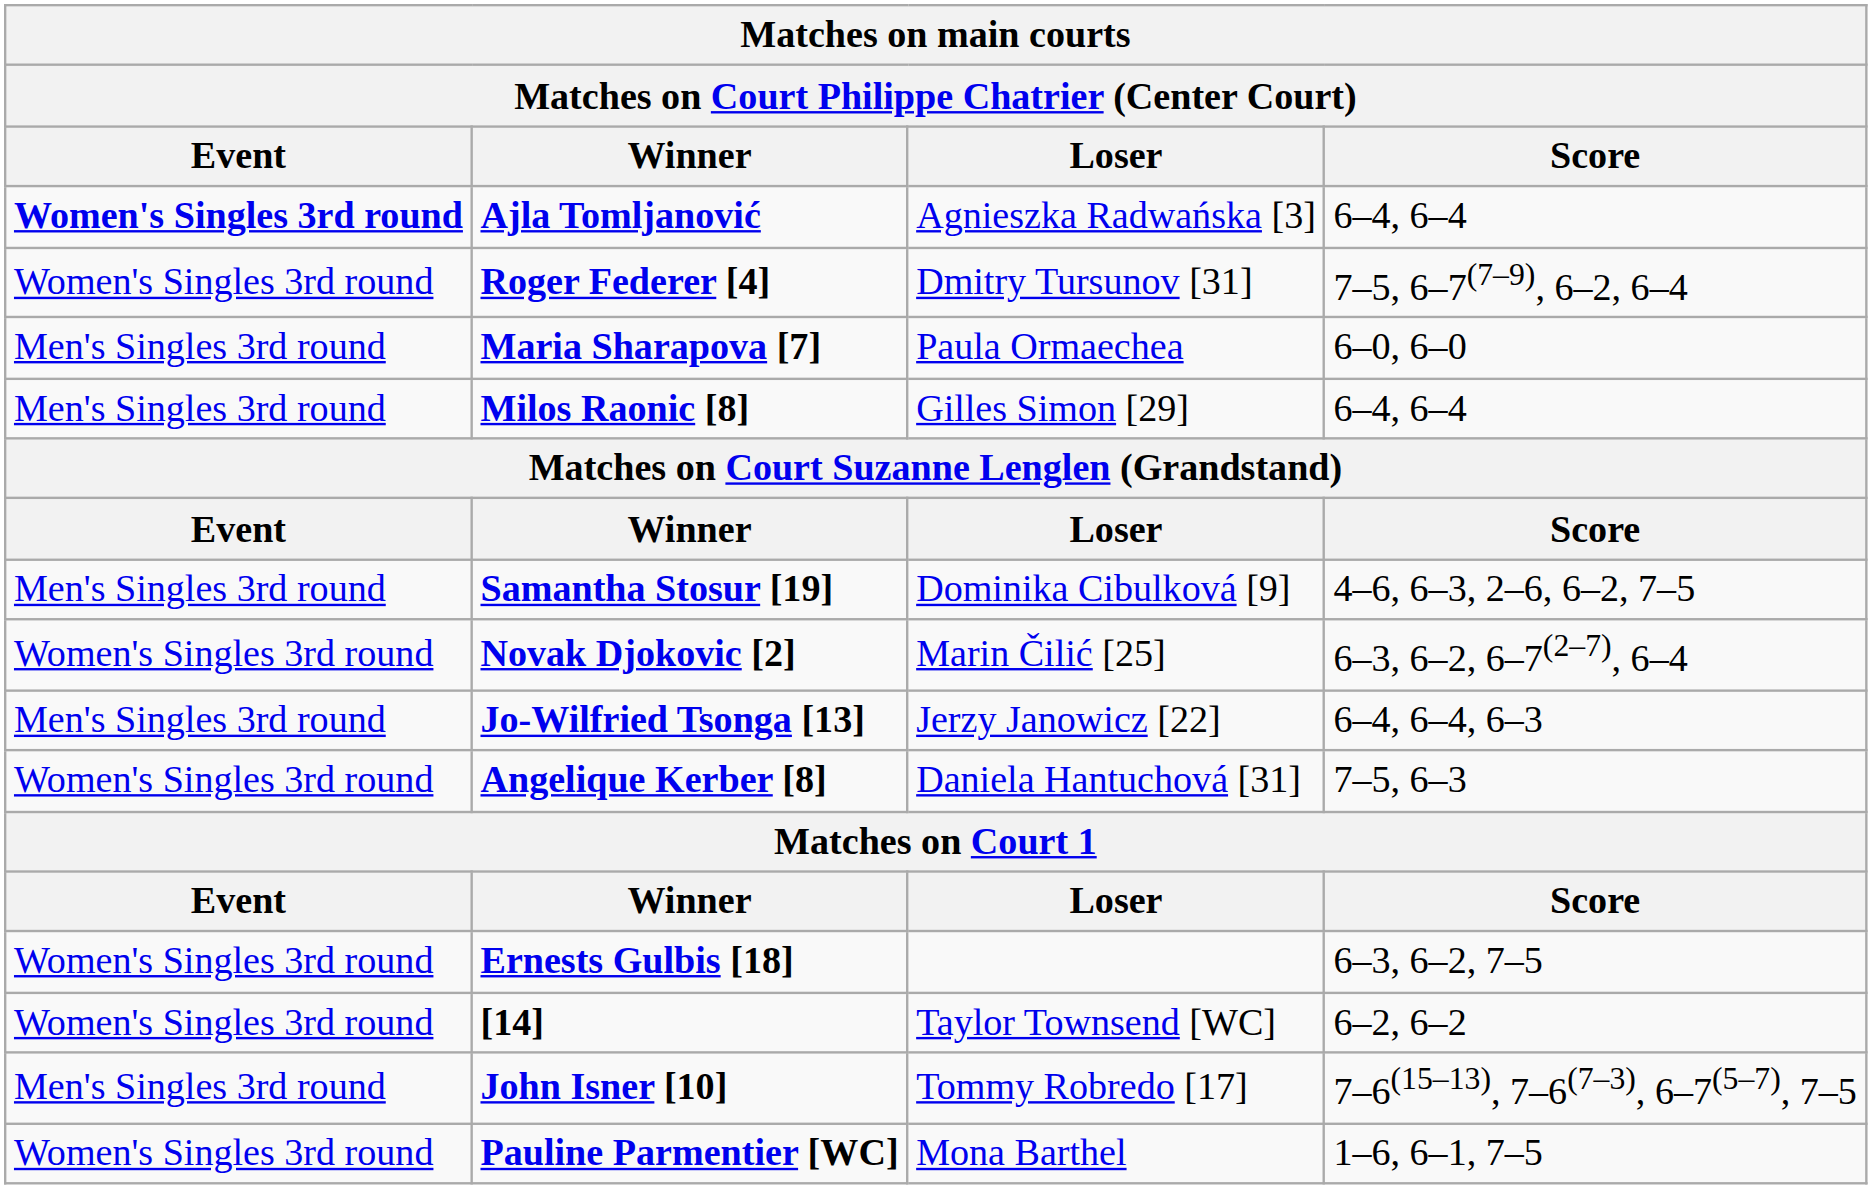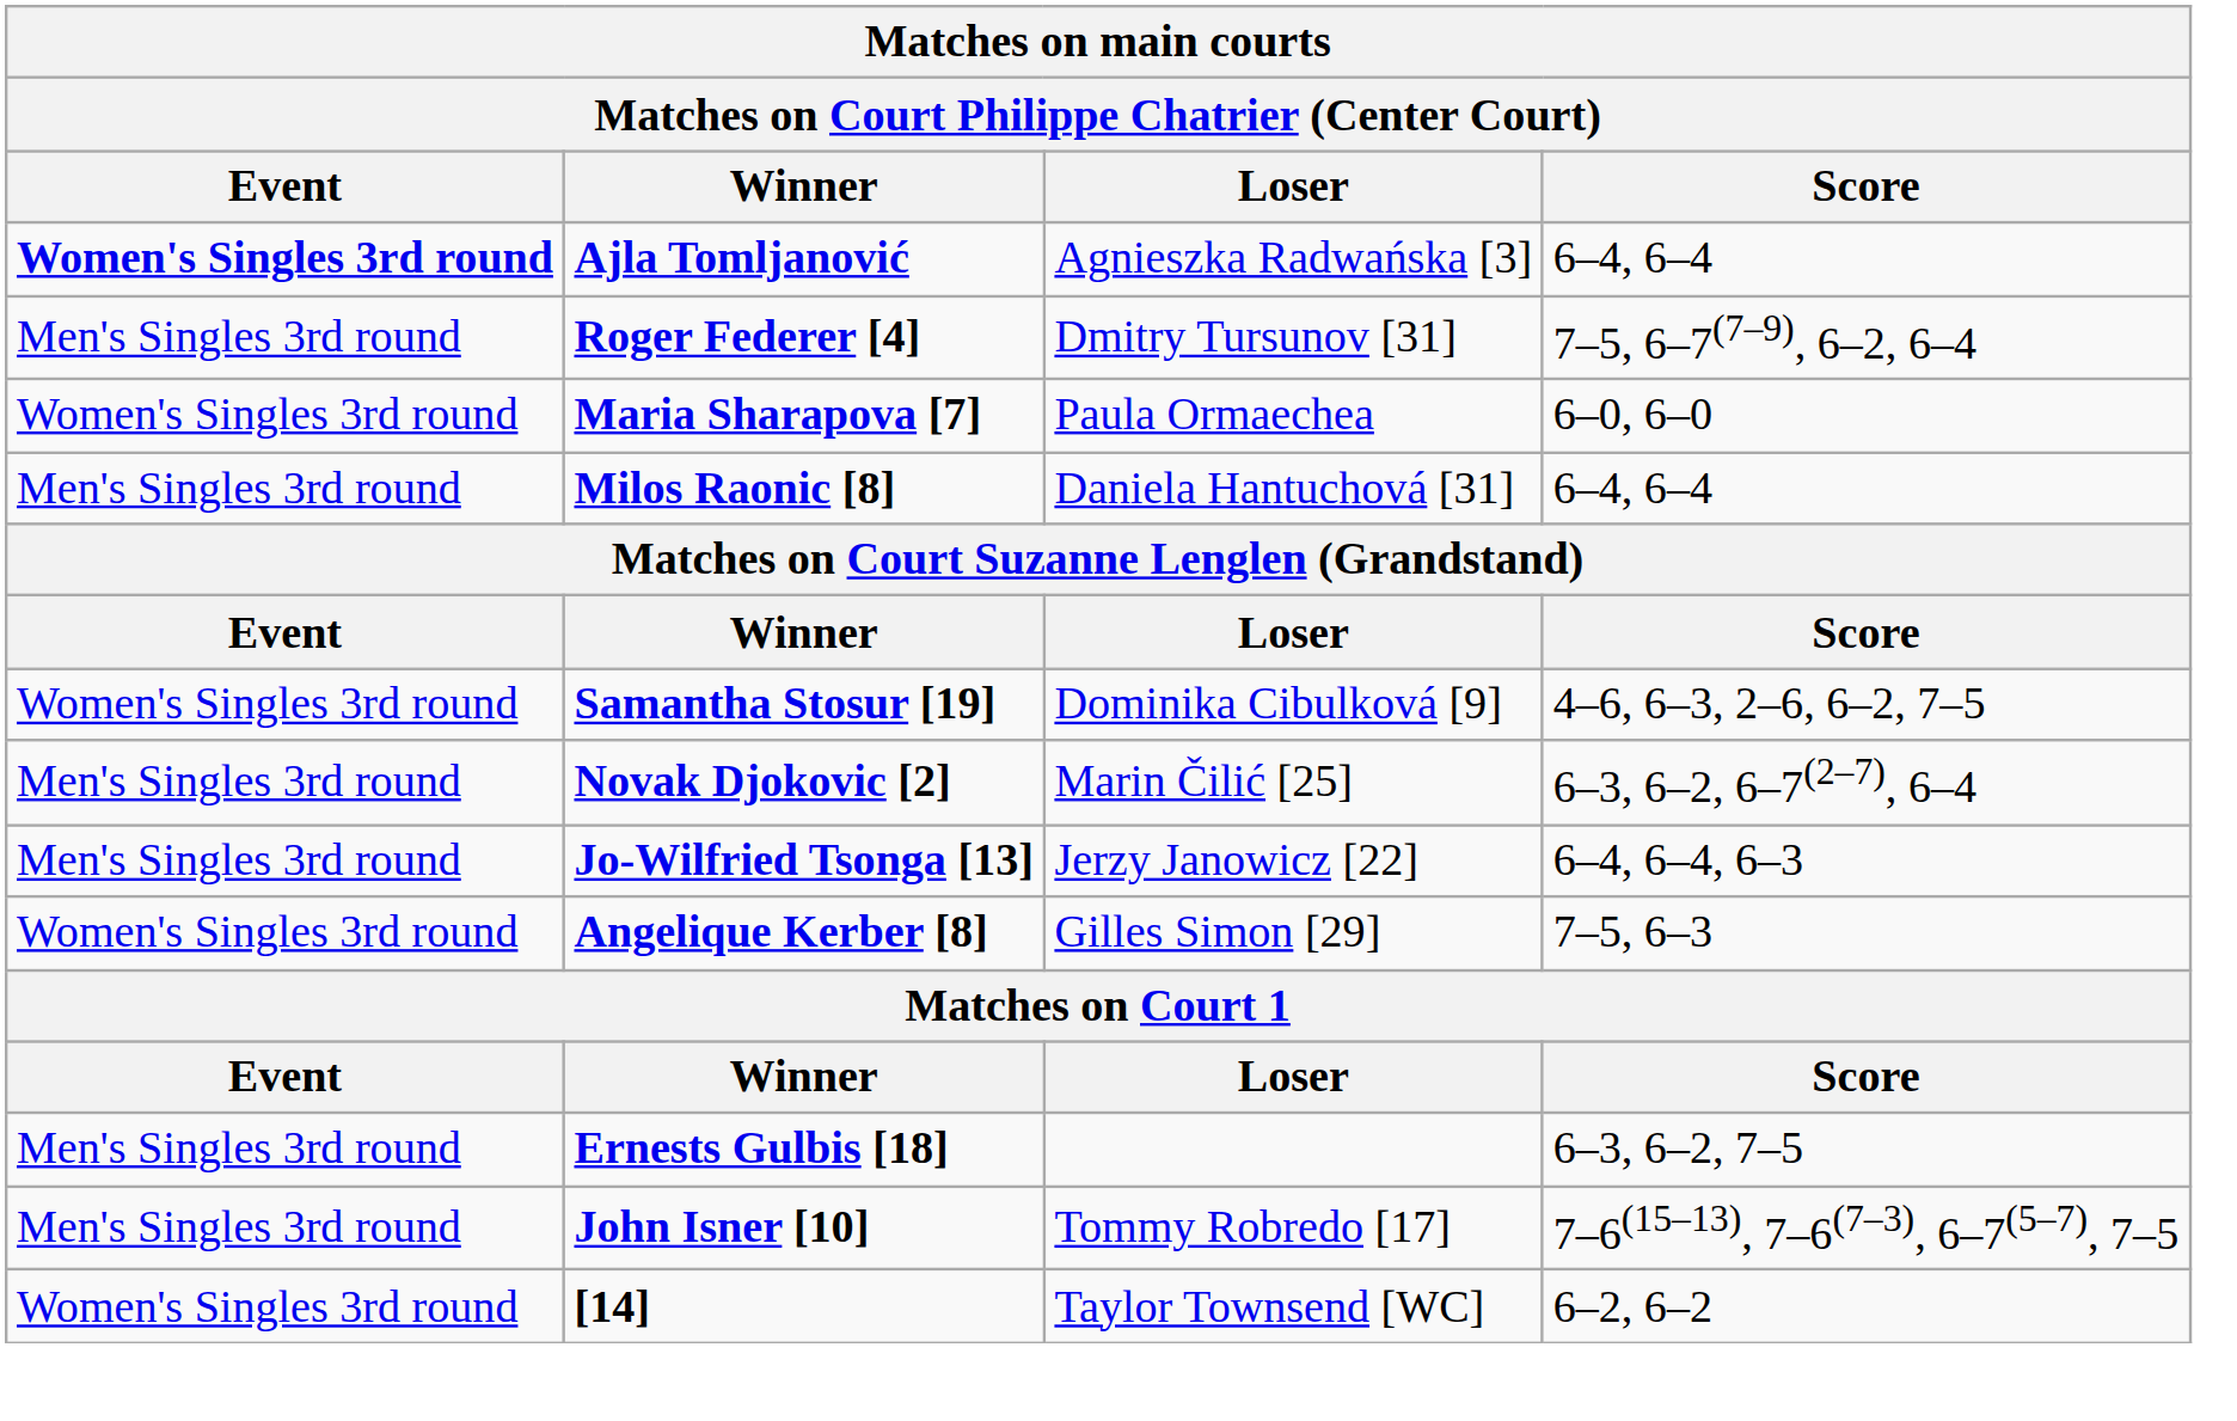 <table class="wikitable">
 <tr>
 <th colspan=4 style=white-space:nowrap>Matches on main courts</th>
 </tr>
 <tr>
 <th colspan=4>Matches on <a href='#'>Court Philippe Chatrier</a> (Center Court)</th>
 </tr>
 <tr>
 <th>Event</th>
 <th>Winner</th>
 <th>Loser</th>
 <th>Score</th>
 </tr>
 <tr>
 <td><strong><a href='#'>Women's Singles 3rd round</a></strong></td>
 <td><strong> <a href='#'>Ajla Tomljanović</a></strong></td>
 <td> <a href='#'>Agnieszka Radwańska</a> [3]</td>
 <td>6–4, 6–4</td>
 </tr>
 <tr>
-<td><a href='#'>Women's Singles 3rd round</a></td>
+<td><a href='#'>Men's Singles 3rd round</a></td>
 <td><strong> <a href='#'>Roger Federer</a> [4]</strong></td>
 <td> <a href='#'>Dmitry Tursunov</a> [31]</td>
 <td>7–5, 6–7<sup>(7–9)</sup>, 6–2, 6–4</td>
 </tr>
 <tr>
-<td><a href='#'>Men's Singles 3rd round</a></td>
+<td><a href='#'>Women's Singles 3rd round</a></td>
 <td><strong> <a href='#'>Maria Sharapova</a> [7]</strong></td>
 <td> <a href='#'>Paula Ormaechea</a></td>
 <td>6–0, 6–0</td>
 </tr>
 <tr>
 <td><a href='#'>Men's Singles 3rd round</a></td>
 <td><strong> <a href='#'>Milos Raonic</a> [8]</strong></td>
-<td> <a href='#'>Gilles Simon</a> [29]</td>
+<td> <a href='#'>Daniela Hantuchová</a> [31]</td>
 <td>6–4, 6–4</td>
 </tr>
 <tr>
 <th colspan=4>Matches on <a href='#'>Court Suzanne Lenglen</a> (Grandstand)</th>
 </tr>
 <tr>
 <th>Event</th>
 <th>Winner</th>
 <th>Loser</th>
 <th>Score</th>
 </tr>
 <tr>
-<td><a href='#'>Men's Singles 3rd round</a></td>
+<td><a href='#'>Women's Singles 3rd round</a></td>
 <td><strong> <a href='#'>Samantha Stosur</a> [19]</strong></td>
 <td> <a href='#'>Dominika Cibulková</a> [9]</td>
 <td>4–6, 6–3, 2–6, 6–2, 7–5</td>
 </tr>
 <tr>
-<td><a href='#'>Women's Singles 3rd round</a></td>
+<td><a href='#'>Men's Singles 3rd round</a></td>
 <td><strong> <a href='#'>Novak Djokovic</a> [2]</strong></td>
 <td> <a href='#'>Marin Čilić</a> [25]</td>
 <td>6–3, 6–2, 6–7<sup>(2–7)</sup>, 6–4</td>
 </tr>
 <tr>
 <td><a href='#'>Men's Singles 3rd round</a></td>
 <td><strong> <a href='#'>Jo-Wilfried Tsonga</a> [13]</strong></td>
 <td> <a href='#'>Jerzy Janowicz</a> [22]</td>
 <td>6–4, 6–4, 6–3</td>
 </tr>
 <tr>
 <td><a href='#'>Women's Singles 3rd round</a></td>
 <td><strong> <a href='#'>Angelique Kerber</a> [8]</strong></td>
-<td> <a href='#'>Daniela Hantuchová</a> [31]</td>
+<td> <a href='#'>Gilles Simon</a> [29]</td>
 <td>7–5, 6–3</td>
 </tr>
 <tr>
 <th colspan=4>Matches on <a href='#'>Court 1</a></th>
 </tr>
 <tr>
 <th>Event</th>
 <th>Winner</th>
 <th>Loser</th>
 <th>Score</th>
 </tr>
 <tr>
-<td><a href='#'>Women's Singles 3rd round</a></td>
+<td><a href='#'>Men's Singles 3rd round</a></td>
 <td><strong> <a href='#'>Ernests Gulbis</a> [18]</strong></td>
 <td></td>
 <td>6–3, 6–2, 7–5</td>
-</tr>
-<tr>
-<td><a href='#'>Women's Singles 3rd round</a></td>
-<td><strong> [14]</strong></td>
-<td> <a href='#'>Taylor Townsend</a> [WC]</td>
-<td>6–2, 6–2</td>
 </tr>
 <tr>
 <td><a href='#'>Men's Singles 3rd round</a></td>
 <td><strong> <a href='#'>John Isner</a> [10]</strong></td>
 <td> <a href='#'>Tommy Robredo</a> [17]</td>
 <td>7–6<sup>(15–13)</sup>, 7–6<sup>(7–3)</sup>, 6–7<sup>(5–7)</sup>, 7–5</td>
 </tr>
 <tr>
 <td><a href='#'>Women's Singles 3rd round</a></td>
-<td><strong> <a href='#'>Pauline Parmentier</a> [WC]</strong></td>
-<td> <a href='#'>Mona Barthel</a></td>
-<td>1–6, 6–1, 7–5</td>
+<td><strong> [14]</strong></td>
+<td> <a href='#'>Taylor Townsend</a> [WC]</td>
+<td>6–2, 6–2</td>
 </tr>
 </table>
